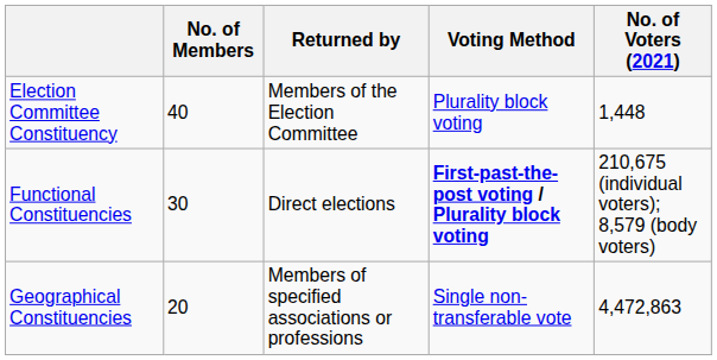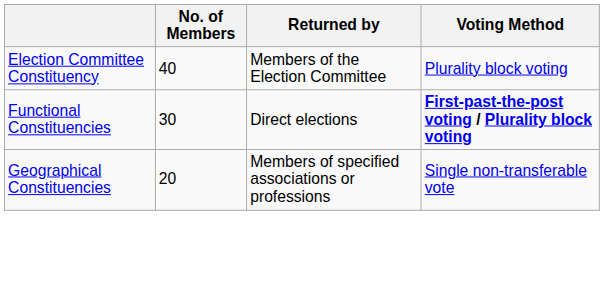 <table class="wikitable">
 <tr>
 <th></th>
 <th>No. of Members</th>
 <th>Returned by</th>
 <th>Voting Method</th>
-<th>No. of Voters (<a href='#'>2021</a>)</th>
 </tr>
 <tr>
 <td><a href='#'>Election Committee Constituency</a></td>
 <td>40</td>
 <td>Members of the Election Committee</td>
 <td><a href='#'>Plurality block voting</a></td>
-<td>1,448</td>
 </tr>
 <tr>
 <td><a href='#'>Functional Constituencies</a></td>
 <td>30</td>
 <td>Direct elections</td>
 <td><strong><a href='#'>First-past-the-post voting</a> / <a href='#'>Plurality block voting</a></strong></td>
-<td>210,675 (individual voters);<br>8,579 (body voters)</td>
 </tr>
 <tr>
 <td><a href='#'>Geographical Constituencies</a></td>
 <td>20</td>
 <td>Members of specified associations or professions</td>
 <td><a href='#'>Single non-transferable vote</a></td>
-<td>4,472,863</td>
 </tr>
 </table>
